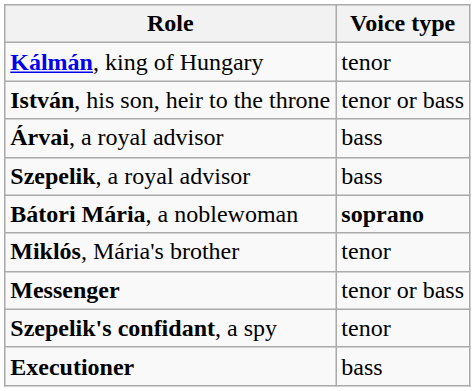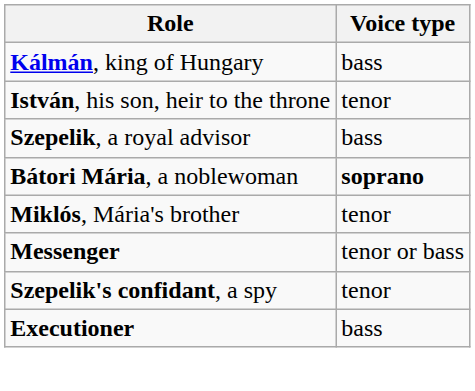 <table class="wikitable">
 <tr>
 <th>Role</th>
 <th>Voice type</th>
 </tr>
 <tr>
 <td><strong><a href='#'>Kálmán</a></strong>, king of Hungary</td>
-<td>tenor</td>
+<td>bass</td>
 </tr>
 <tr>
 <td><strong>István</strong>, his son, heir to the throne</td>
-<td>tenor or bass</td>
-</tr>
-<tr>
-<td><strong>Árvai</strong>, a royal advisor</td>
-<td>bass</td>
+<td>tenor</td>
 </tr>
 <tr>
 <td><strong>Szepelik</strong>, a royal advisor</td>
 <td>bass</td>
 </tr>
 <tr>
 <td><strong>Bátori Mária</strong>, a noblewoman</td>
 <td><strong>soprano</strong></td>
 </tr>
 <tr>
 <td><strong>Miklós</strong>, Mária's brother</td>
 <td>tenor</td>
 </tr>
 <tr>
 <td><strong>Messenger</strong></td>
 <td>tenor or bass</td>
 </tr>
 <tr>
 <td><strong>Szepelik's confidant</strong>, a spy</td>
 <td>tenor</td>
 </tr>
 <tr>
 <td><strong>Executioner</strong></td>
 <td>bass</td>
 </tr>
 </table>
